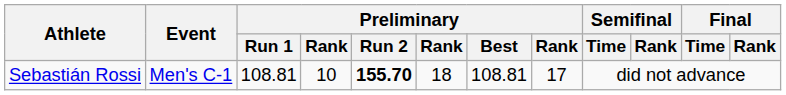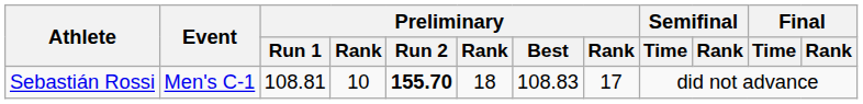 <table class="wikitable" style="font-size:90%">
 <tr>
 <th rowspan=2>Athlete</th>
 <th rowspan=2>Event</th>
 <th colspan=6>Preliminary</th>
 <th colspan=2>Semifinal</th>
 <th colspan=2>Final</th>
 </tr>
 <tr style="font-size:95%">
 <th>Run 1</th>
 <th>Rank</th>
 <th>Run 2</th>
 <th>Rank</th>
 <th>Best</th>
 <th>Rank</th>
 <th>Time</th>
 <th>Rank</th>
 <th>Time</th>
 <th>Rank</th>
 </tr>
 <tr align=center>
 <td align=left><a href='#'>Sebastián Rossi</a></td>
 <td align=left><a href='#'>Men's C-1</a></td>
 <td>108.81</td>
 <td>10</td>
 <td><strong>155.70</strong></td>
 <td>18</td>
-<td>108.81</td>
+<td>108.83</td>
 <td>17</td>
 <td colspan=4>did not advance</td>
 </tr>
 </table>
